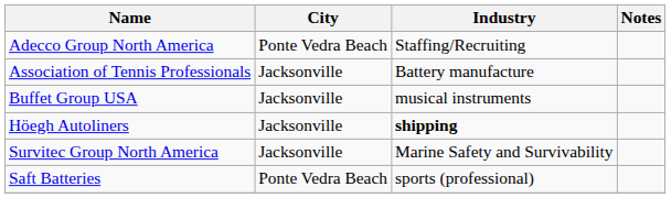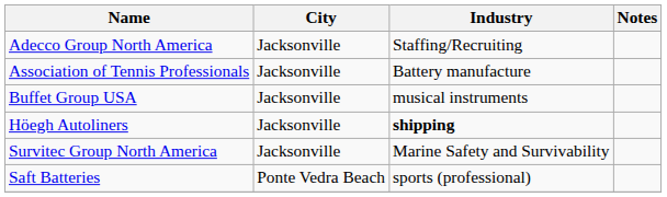 <table class="wikitable sortable">
 <tr>
 <th>Name</th>
 <th>City</th>
 <th>Industry</th>
 <th class="sortable">Notes</th>
 </tr>
 <tr>
 <td><a href='#'>Adecco Group North America</a></td>
-<td>Ponte Vedra Beach</td>
+<td>Jacksonville</td>
 <td>Staffing/Recruiting</td>
 <td></td>
 </tr>
 <tr>
 <td><a href='#'>Association of Tennis Professionals</a></td>
 <td>Jacksonville</td>
 <td>Battery manufacture</td>
 <td></td>
 </tr>
 <tr>
 <td><a href='#'>Buffet Group USA</a></td>
 <td>Jacksonville</td>
 <td>musical instruments</td>
 <td></td>
 </tr>
 <tr>
 <td><a href='#'>Höegh Autoliners</a></td>
 <td>Jacksonville</td>
 <td><strong>shipping</strong></td>
 <td></td>
 </tr>
 <tr>
 <td><a href='#'>Survitec Group North America</a></td>
 <td>Jacksonville</td>
 <td>Marine Safety and Survivability</td>
 <td></td>
 </tr>
 <tr>
 <td><a href='#'>Saft Batteries</a></td>
 <td>Ponte Vedra Beach</td>
 <td>sports (professional)</td>
 <td></td>
 </tr>
 <tr>
 </tr>
 </table>
